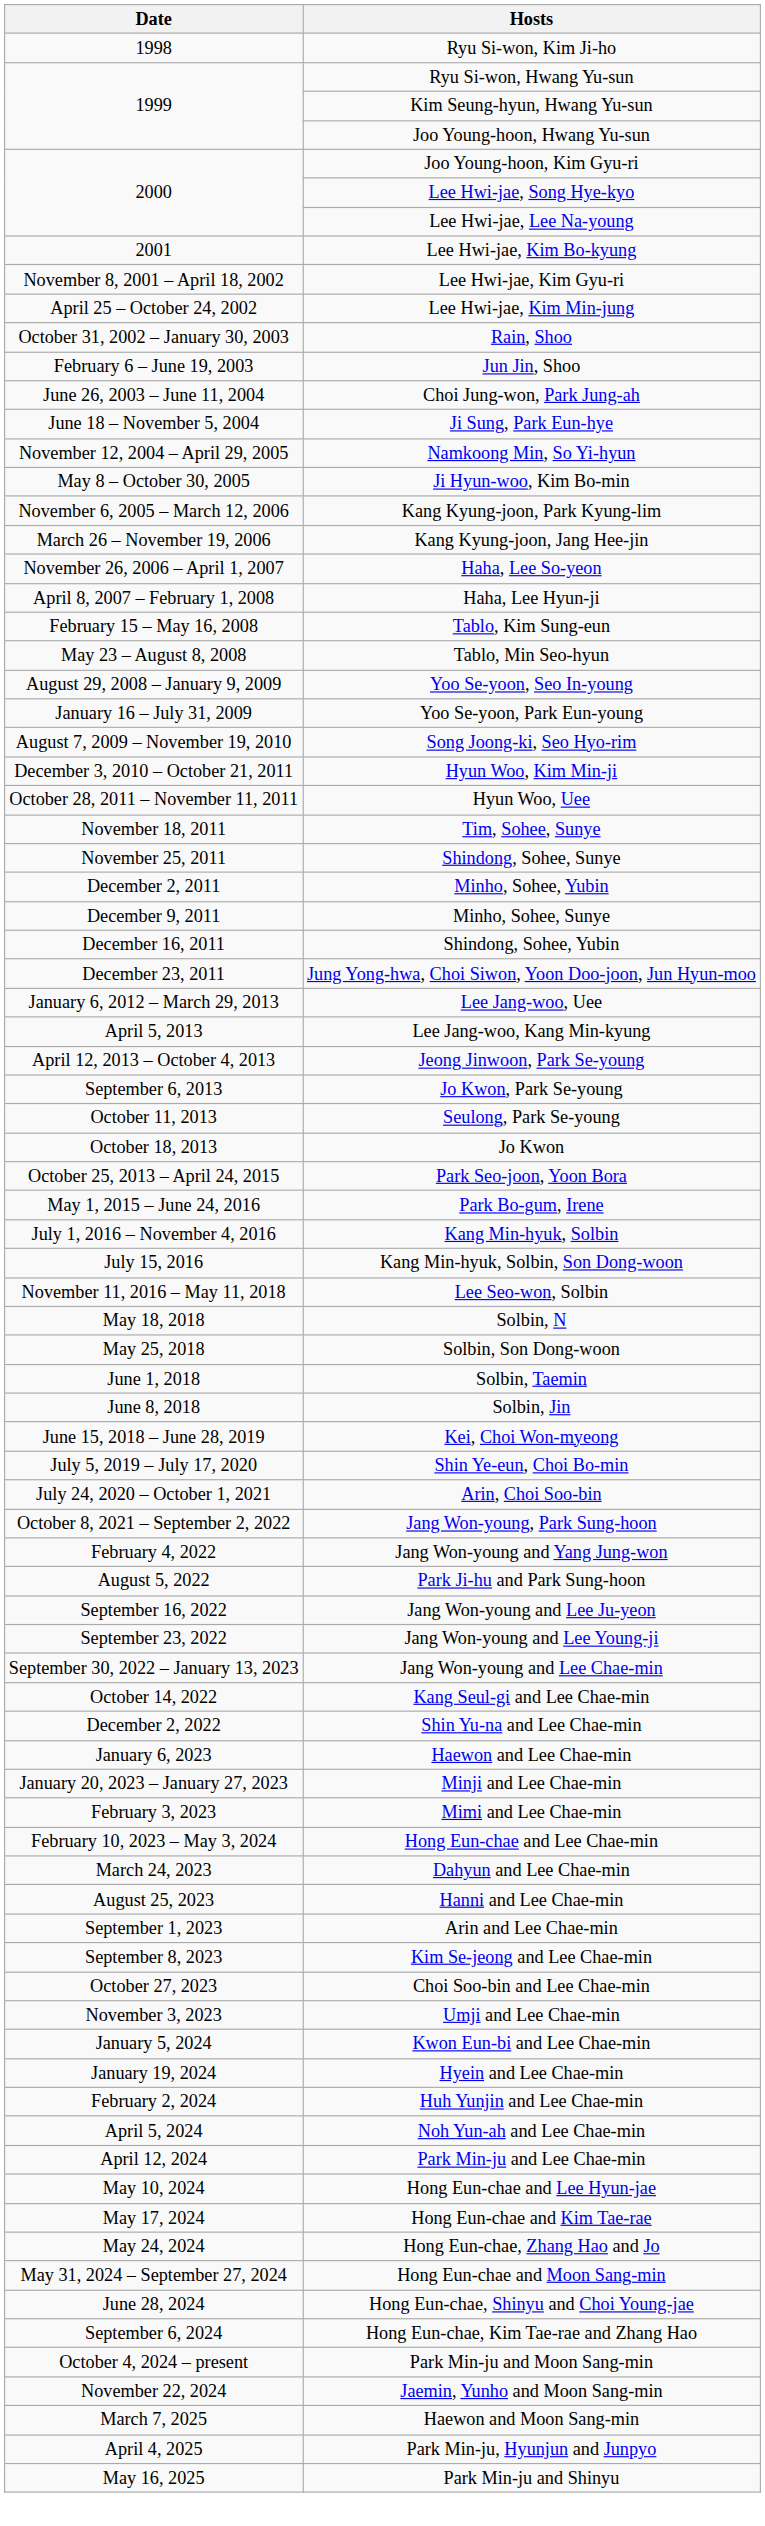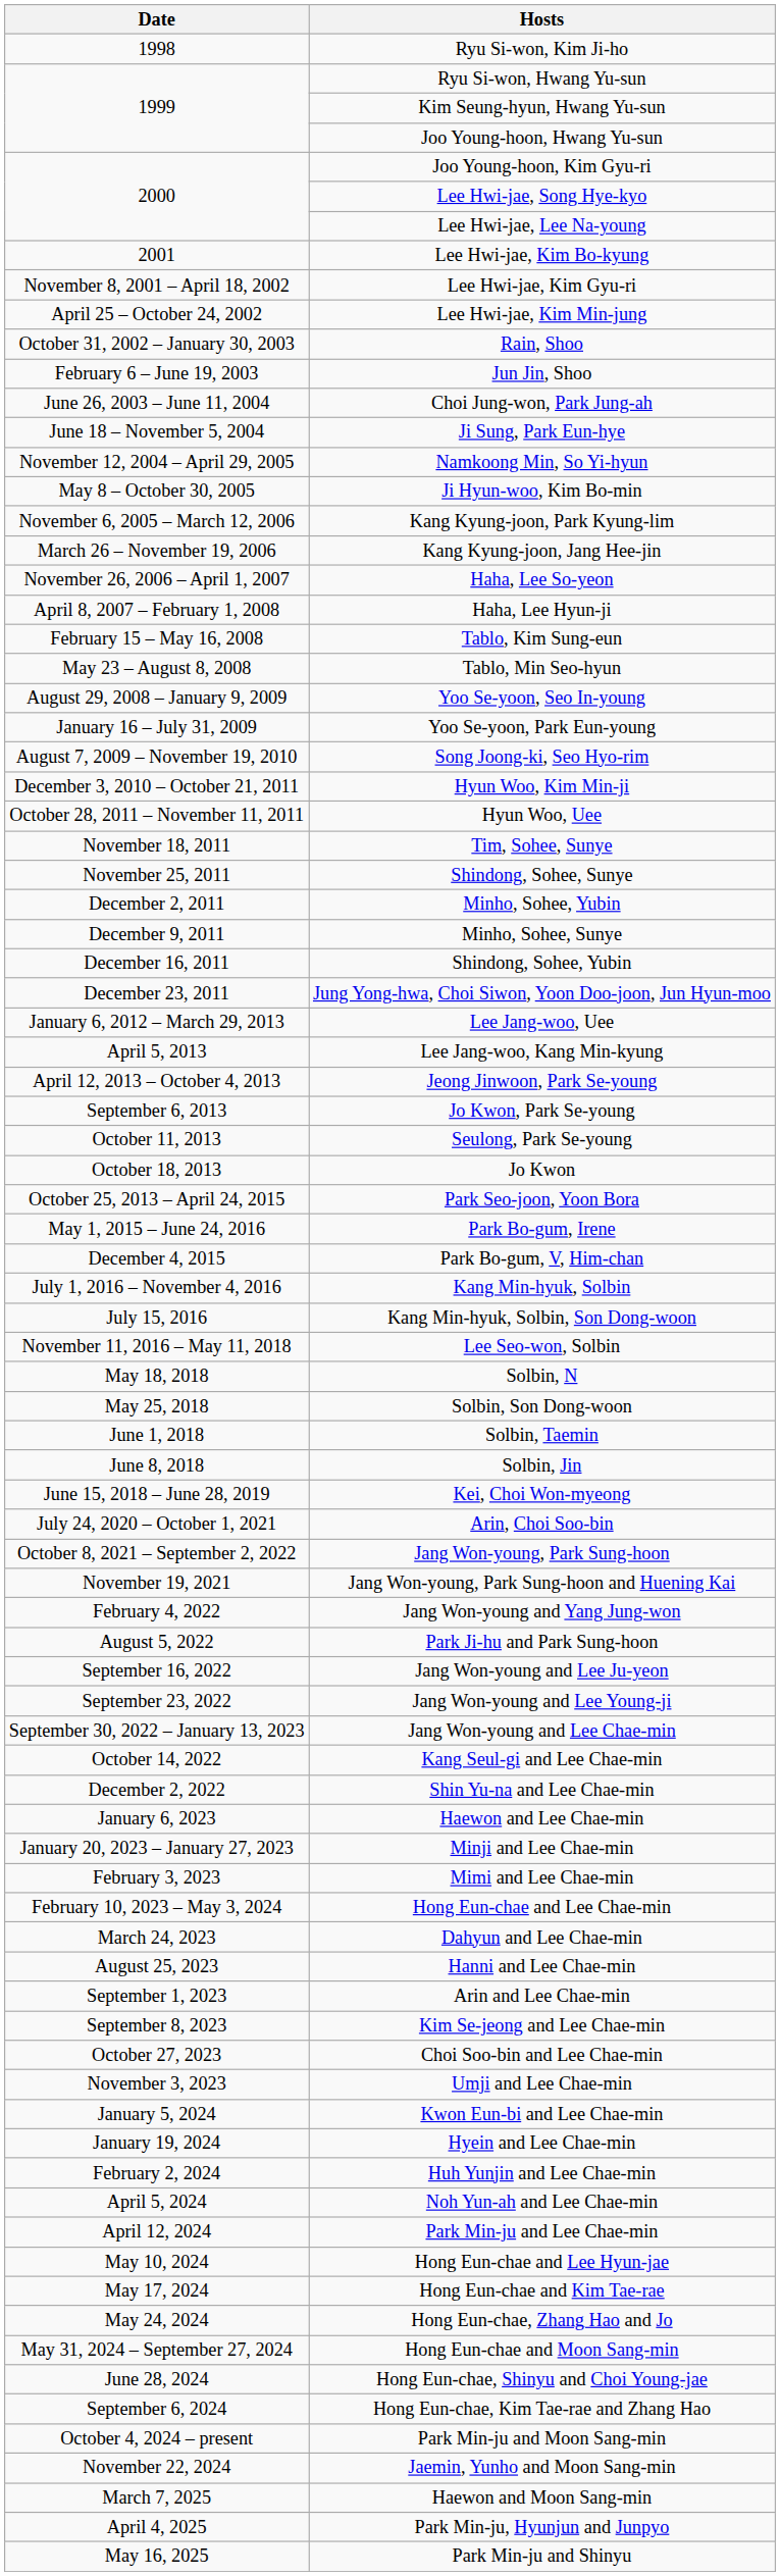 <table class="wikitable" style="text-align:center">
 <tr>
 <th>Date</th>
 <th>Hosts</th>
 </tr>
 <tr>
 <td>1998</td>
 <td>Ryu Si-won, Kim Ji-ho</td>
 </tr>
 <tr>
 <td rowspan="3">1999</td>
 <td>Ryu Si-won, Hwang Yu-sun</td>
 </tr>
 <tr>
 <td>Kim Seung-hyun, Hwang Yu-sun</td>
 </tr>
 <tr>
 <td>Joo Young-hoon, Hwang Yu-sun</td>
 </tr>
 <tr>
 <td rowspan="3">2000</td>
 <td>Joo Young-hoon, Kim Gyu-ri</td>
 </tr>
 <tr>
 <td><a href='#'>Lee Hwi-jae</a>, <a href='#'>Song Hye-kyo</a></td>
 </tr>
 <tr>
 <td>Lee Hwi-jae, <a href='#'>Lee Na-young</a></td>
 </tr>
 <tr>
 <td>2001</td>
 <td>Lee Hwi-jae, <a href='#'>Kim Bo-kyung</a></td>
 </tr>
 <tr>
 <td>November 8, 2001 – April 18, 2002</td>
 <td>Lee Hwi-jae, Kim Gyu-ri</td>
 </tr>
 <tr>
 <td>April 25 – October 24, 2002</td>
 <td>Lee Hwi-jae, <a href='#'>Kim Min-jung</a></td>
 </tr>
 <tr>
 <td>October 31, 2002 – January 30, 2003</td>
 <td><a href='#'>Rain</a>, <a href='#'>Shoo</a></td>
 </tr>
 <tr>
 <td>February 6 – June 19, 2003</td>
 <td><a href='#'>Jun Jin</a>, Shoo</td>
 </tr>
 <tr>
 <td>June 26, 2003 – June 11, 2004</td>
 <td>Choi Jung-won, <a href='#'>Park Jung-ah</a></td>
 </tr>
 <tr>
 <td>June 18 – November 5, 2004</td>
 <td><a href='#'>Ji Sung</a>, <a href='#'>Park Eun-hye</a></td>
 </tr>
 <tr>
 <td>November 12, 2004 – April 29, 2005</td>
 <td><a href='#'>Namkoong Min</a>, <a href='#'>So Yi-hyun</a></td>
 </tr>
 <tr>
 <td>May 8 – October 30, 2005</td>
 <td><a href='#'>Ji Hyun-woo</a>, Kim Bo-min</td>
 </tr>
 <tr>
 <td>November 6, 2005 – March 12, 2006</td>
 <td>Kang Kyung-joon, Park Kyung-lim</td>
 </tr>
 <tr>
 <td>March 26 – November 19, 2006</td>
 <td>Kang Kyung-joon, Jang Hee-jin</td>
 </tr>
 <tr>
 <td>November 26, 2006 – April 1, 2007</td>
 <td><a href='#'>Haha</a>, <a href='#'>Lee So-yeon</a></td>
 </tr>
 <tr>
 <td>April 8, 2007 – February 1, 2008</td>
 <td>Haha, Lee Hyun-ji</td>
 </tr>
 <tr>
 <td>February 15 – May 16, 2008</td>
 <td><a href='#'>Tablo</a>, Kim Sung-eun</td>
 </tr>
 <tr>
 <td>May 23 – August 8, 2008</td>
 <td>Tablo, Min Seo-hyun</td>
 </tr>
 <tr>
 <td>August 29, 2008 – January 9, 2009</td>
 <td><a href='#'>Yoo Se-yoon</a>, <a href='#'>Seo In-young</a></td>
 </tr>
 <tr>
 <td>January 16 – July 31, 2009</td>
 <td>Yoo Se-yoon, Park Eun-young</td>
 </tr>
 <tr>
 <td>August 7, 2009 – November 19, 2010</td>
 <td><a href='#'>Song Joong-ki</a>, <a href='#'>Seo Hyo-rim</a></td>
 </tr>
 <tr>
 <td>December 3, 2010 – October 21, 2011</td>
 <td><a href='#'>Hyun Woo</a>, <a href='#'>Kim Min-ji</a></td>
 </tr>
 <tr>
 <td>October 28, 2011 – November 11, 2011</td>
 <td>Hyun Woo, <a href='#'>Uee</a></td>
 </tr>
 <tr>
 <td>November 18, 2011</td>
 <td><a href='#'>Tim</a>, <a href='#'>Sohee</a>, <a href='#'>Sunye</a></td>
 </tr>
 <tr>
 <td>November 25, 2011</td>
 <td><a href='#'>Shindong</a>, Sohee, Sunye</td>
 </tr>
 <tr>
 <td>December 2, 2011</td>
 <td><a href='#'>Minho</a>, Sohee, <a href='#'>Yubin</a></td>
 </tr>
 <tr>
 <td>December 9, 2011</td>
 <td>Minho, Sohee, Sunye</td>
 </tr>
 <tr>
 <td>December 16, 2011</td>
 <td>Shindong, Sohee, Yubin</td>
 </tr>
 <tr>
 <td>December 23, 2011</td>
 <td><a href='#'>Jung Yong-hwa</a>, <a href='#'>Choi Siwon</a>, <a href='#'>Yoon Doo-joon</a>, <a href='#'>Jun Hyun-moo</a></td>
 </tr>
 <tr>
 <td>January 6, 2012 – March 29, 2013</td>
 <td><a href='#'>Lee Jang-woo</a>, Uee</td>
 </tr>
 <tr>
 <td>April 5, 2013</td>
 <td>Lee Jang-woo, Kang Min-kyung</td>
 </tr>
 <tr>
 <td>April 12, 2013 – October 4, 2013</td>
 <td><a href='#'>Jeong Jinwoon</a>, <a href='#'>Park Se-young</a></td>
 </tr>
 <tr>
 <td>September 6, 2013</td>
 <td><a href='#'>Jo Kwon</a>, Park Se-young</td>
 </tr>
 <tr>
 <td>October 11, 2013</td>
 <td><a href='#'>Seulong</a>, Park Se-young</td>
 </tr>
 <tr>
 <td>October 18, 2013</td>
 <td>Jo Kwon</td>
 </tr>
 <tr>
 <td>October 25, 2013 – April 24, 2015</td>
 <td><a href='#'>Park Seo-joon</a>, <a href='#'>Yoon Bora</a></td>
 </tr>
 <tr>
 <td>May 1, 2015 – June 24, 2016</td>
 <td><a href='#'>Park Bo-gum</a>, <a href='#'>Irene</a></td>
 </tr>
 <tr>
+<td>December 4, 2015</td>
+<td>Park Bo-gum, <a href='#'>V</a>, <a href='#'>Him-chan</a></td>
+</tr>
+<tr>
 <td>July 1, 2016 – November 4, 2016</td>
 <td><a href='#'>Kang Min-hyuk</a>, <a href='#'>Solbin</a></td>
 </tr>
 <tr>
 <td>July 15, 2016</td>
 <td>Kang Min-hyuk, Solbin, <a href='#'>Son Dong-woon</a></td>
 </tr>
 <tr>
 <td>November 11, 2016 – May 11, 2018</td>
 <td><a href='#'>Lee Seo-won</a>, Solbin</td>
 </tr>
 <tr>
 <td>May 18, 2018</td>
 <td>Solbin, <a href='#'>N</a></td>
 </tr>
 <tr>
 <td>May 25, 2018</td>
 <td>Solbin, Son Dong-woon</td>
 </tr>
 <tr>
 <td>June 1, 2018</td>
 <td>Solbin, <a href='#'>Taemin</a></td>
 </tr>
 <tr>
 <td>June 8, 2018</td>
 <td>Solbin, <a href='#'>Jin</a></td>
 </tr>
 <tr>
 <td>June 15, 2018 – June 28, 2019</td>
 <td><a href='#'>Kei</a>, <a href='#'>Choi Won-myeong</a></td>
 </tr>
 <tr>
-<td>July 5, 2019 – July 17, 2020</td>
-<td><a href='#'>Shin Ye-eun</a>, <a href='#'>Choi Bo-min</a></td>
-</tr>
-<tr>
 <td>July 24, 2020 – October 1, 2021</td>
 <td><a href='#'>Arin</a>, <a href='#'>Choi Soo-bin</a></td>
 </tr>
 <tr>
 <td>October 8, 2021 – September 2, 2022</td>
 <td><a href='#'>Jang Won-young</a>, <a href='#'>Park Sung-hoon</a></td>
+</tr>
+<tr>
+<td>November 19, 2021</td>
+<td>Jang Won-young, Park Sung-hoon and <a href='#'>Huening Kai</a></td>
 </tr>
 <tr>
 <td>February 4, 2022</td>
 <td>Jang Won-young and <a href='#'>Yang Jung-won</a></td>
 </tr>
 <tr>
 <td>August 5, 2022</td>
 <td><a href='#'>Park Ji-hu</a> and Park Sung-hoon</td>
 </tr>
 <tr>
 <td>September 16, 2022</td>
 <td>Jang Won-young and <a href='#'>Lee Ju-yeon</a></td>
 </tr>
 <tr>
 <td>September 23, 2022</td>
 <td>Jang Won-young and <a href='#'>Lee Young-ji</a></td>
 </tr>
 <tr>
 <td>September 30, 2022 – January 13, 2023</td>
 <td>Jang Won-young and <a href='#'>Lee Chae-min</a></td>
 </tr>
 <tr>
 <td>October 14, 2022</td>
 <td><a href='#'>Kang Seul-gi</a> and Lee Chae-min</td>
 </tr>
 <tr>
 <td>December 2, 2022</td>
 <td><a href='#'>Shin Yu-na</a> and Lee Chae-min</td>
 </tr>
 <tr>
 <td>January 6, 2023</td>
 <td><a href='#'>Haewon</a> and Lee Chae-min</td>
 </tr>
 <tr>
 <td>January 20, 2023 – January 27, 2023</td>
 <td><a href='#'>Minji</a> and Lee Chae-min</td>
 </tr>
 <tr>
 <td>February 3, 2023</td>
 <td><a href='#'>Mimi</a> and Lee Chae-min</td>
 </tr>
 <tr>
 <td>February 10, 2023 – May 3, 2024</td>
 <td><a href='#'>Hong Eun-chae</a> and Lee Chae-min</td>
 </tr>
 <tr>
 <td>March 24, 2023</td>
 <td><a href='#'>Dahyun</a> and Lee Chae-min</td>
 </tr>
 <tr>
 <td>August 25, 2023</td>
 <td><a href='#'>Hanni</a> and Lee Chae-min</td>
 </tr>
 <tr>
 <td>September 1, 2023</td>
 <td>Arin and Lee Chae-min</td>
 </tr>
 <tr>
 <td>September 8, 2023</td>
 <td><a href='#'>Kim Se-jeong</a> and Lee Chae-min</td>
 </tr>
 <tr>
 <td>October 27, 2023</td>
 <td>Choi Soo-bin and Lee Chae-min</td>
 </tr>
 <tr>
 <td>November 3, 2023</td>
 <td><a href='#'>Umji</a> and Lee Chae-min</td>
 </tr>
 <tr>
 <td>January 5, 2024</td>
 <td><a href='#'>Kwon Eun-bi</a> and Lee Chae-min</td>
 </tr>
 <tr>
 <td>January 19, 2024</td>
 <td><a href='#'>Hyein</a> and Lee Chae-min</td>
 </tr>
 <tr>
 <td>February 2, 2024</td>
 <td><a href='#'>Huh Yunjin</a> and Lee Chae-min</td>
 </tr>
 <tr>
 <td>April 5, 2024</td>
 <td><a href='#'>Noh Yun-ah</a> and Lee Chae-min</td>
 </tr>
 <tr>
 <td>April 12, 2024</td>
 <td><a href='#'>Park Min-ju</a> and Lee Chae-min</td>
 </tr>
 <tr>
 <td>May 10, 2024</td>
 <td>Hong Eun-chae and <a href='#'>Lee Hyun-jae</a></td>
 </tr>
 <tr>
 <td>May 17, 2024</td>
 <td>Hong Eun-chae and <a href='#'>Kim Tae-rae</a></td>
 </tr>
 <tr>
 <td>May 24, 2024</td>
 <td>Hong Eun-chae, <a href='#'>Zhang Hao</a> and <a href='#'>Jo</a></td>
 </tr>
 <tr>
 <td>May 31, 2024 – September 27, 2024</td>
 <td>Hong Eun-chae and <a href='#'>Moon Sang-min</a></td>
 </tr>
 <tr>
 <td>June 28, 2024</td>
 <td>Hong Eun-chae, <a href='#'>Shinyu</a> and <a href='#'>Choi Young-jae</a></td>
 </tr>
 <tr>
 <td>September 6, 2024</td>
 <td>Hong Eun-chae, Kim Tae-rae and Zhang Hao</td>
 </tr>
 <tr>
 <td>October 4, 2024 – present</td>
 <td>Park Min-ju and Moon Sang-min</td>
 </tr>
 <tr>
 <td>November 22, 2024</td>
 <td><a href='#'>Jaemin</a>, <a href='#'>Yunho</a> and Moon Sang-min</td>
 </tr>
 <tr>
 <td>March 7, 2025</td>
 <td>Haewon and Moon Sang-min</td>
 </tr>
 <tr>
 <td>April 4, 2025</td>
 <td>Park Min-ju, <a href='#'>Hyunjun</a> and <a href='#'>Junpyo</a></td>
 </tr>
 <tr>
 <td>May 16, 2025</td>
 <td>Park Min-ju and Shinyu</td>
 </tr>
 </table>
